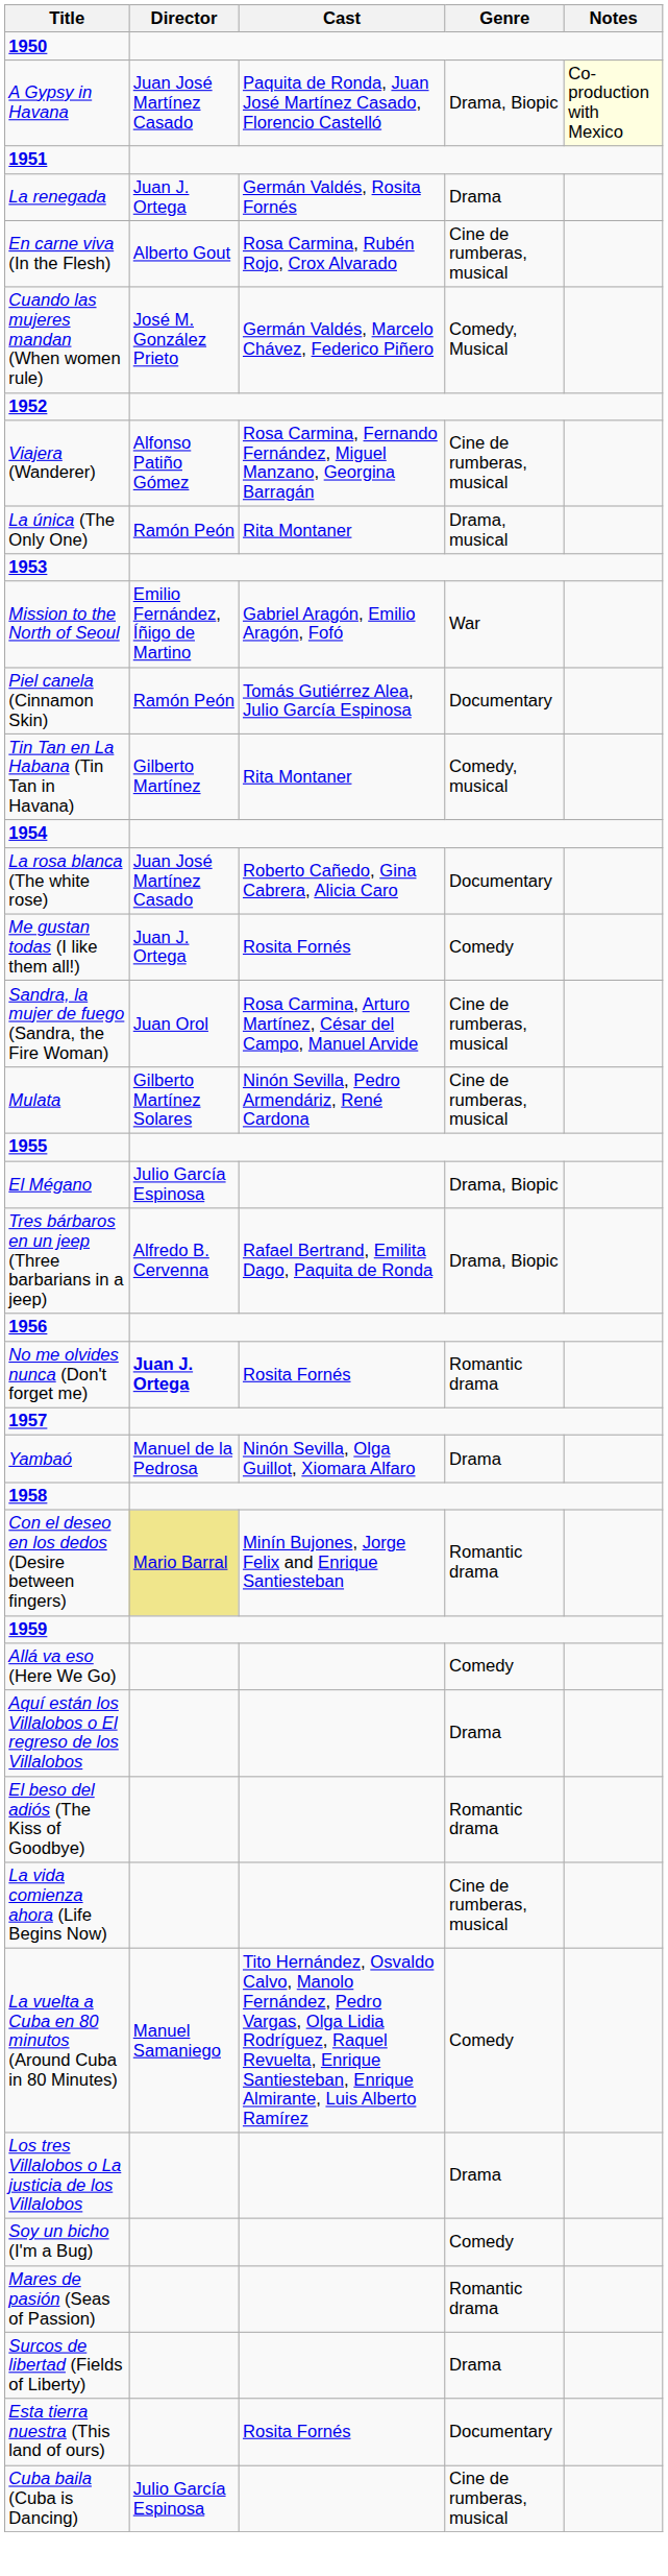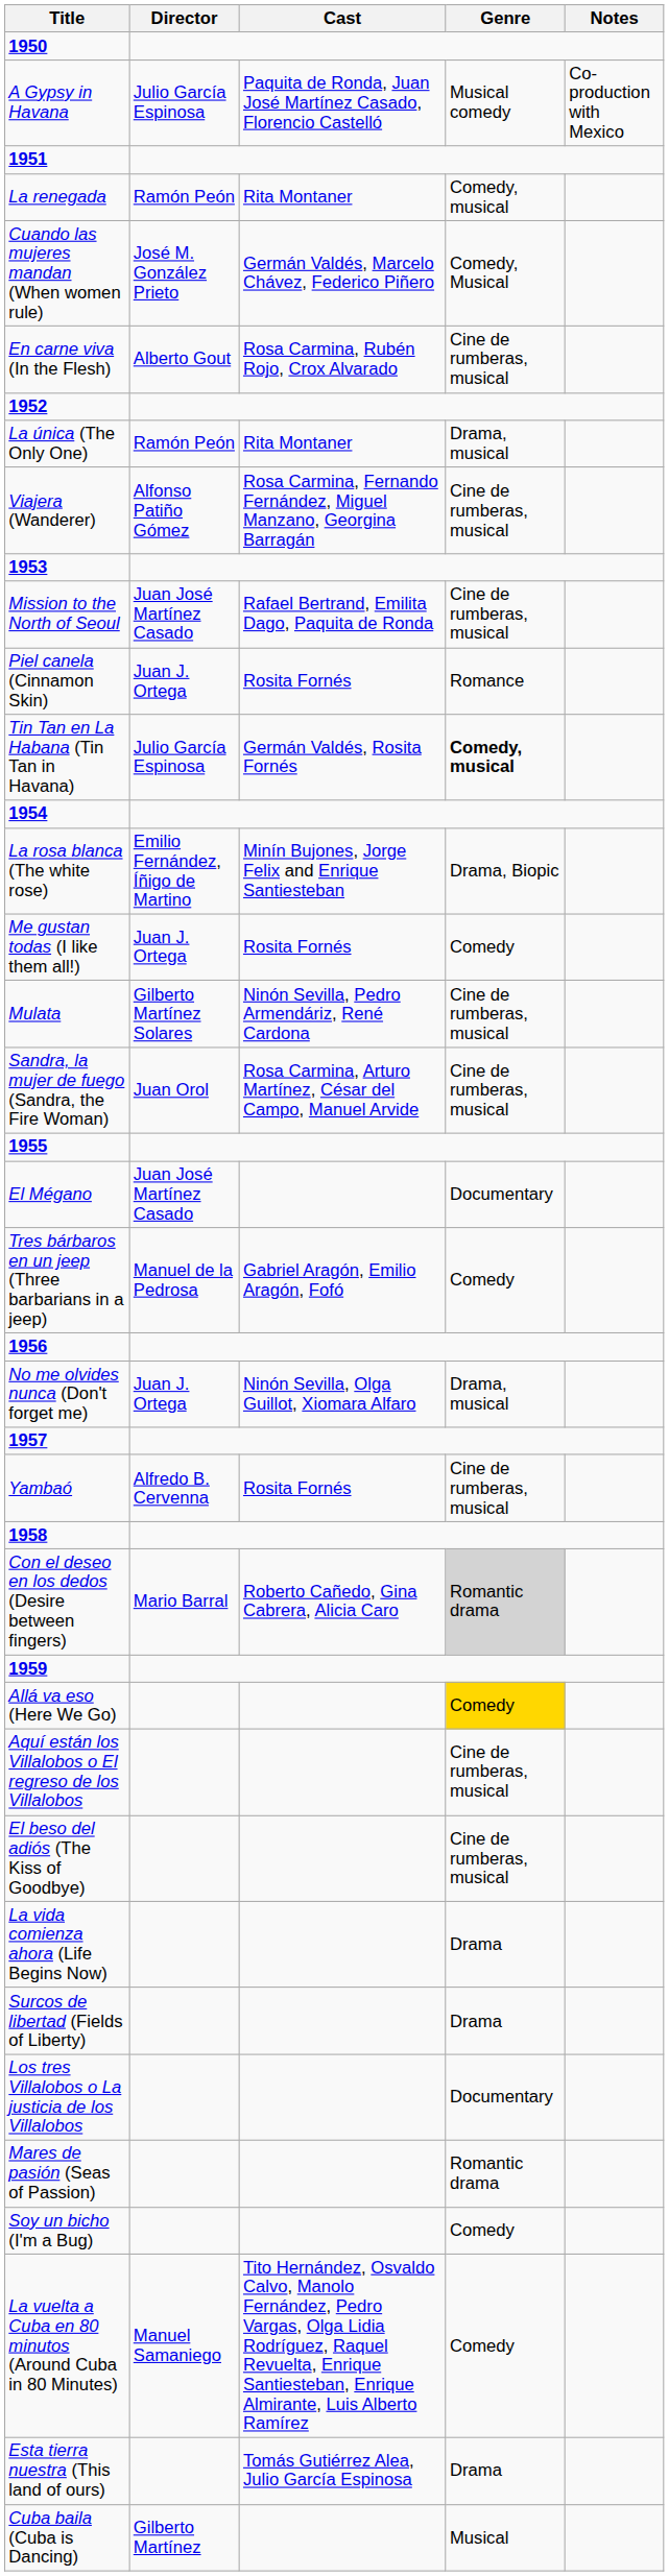 <table class="wikitable">
 <tr>
 <th>Title</th>
 <th>Director</th>
 <th>Cast</th>
 <th>Genre</th>
 <th>Notes</th>
 </tr>
 <tr>
 <td><strong><a href='#'>1950</a></strong></td>
 </tr>
 <tr>
 <td><em><a href='#'>A Gypsy in Havana</a></em></td>
-<td><a href='#'>Juan José Martínez Casado</a></td>
+<td><a href='#'>Julio García Espinosa</a></td>
 <td><a href='#'>Paquita de Ronda</a>, <a href='#'>Juan José Martínez Casado</a>, <a href='#'>Florencio Castelló</a></td>
-<td>Drama, Biopic</td>
-<td style="background: lightyellow;">Co-production with Mexico</td>
+<td>Musical comedy</td>
+<td>Co-production with Mexico</td>
 </tr>
 <tr>
 <td><strong><a href='#'>1951</a></strong></td>
 </tr>
 <tr>
 <td><em><a href='#'>La renegada</a></em></td>
-<td><a href='#'>Juan J. Ortega</a></td>
-<td><a href='#'>Germán Valdés</a>, <a href='#'>Rosita Fornés</a></td>
-<td>Drama</td>
+<td><a href='#'>Ramón Peón</a></td>
+<td><a href='#'>Rita Montaner</a></td>
+<td>Comedy, musical</td>
+<td></td>
+</tr>
+<tr>
+<td><em><a href='#'>Cuando las mujeres mandan</a></em> (When women rule)</td>
+<td><a href='#'>José M. González Prieto</a></td>
+<td><a href='#'>Germán Valdés</a>, <a href='#'>Marcelo Chávez</a>, <a href='#'>Federico Piñero</a></td>
+<td>Comedy, Musical</td>
 <td></td>
 </tr>
 <tr>
 <td><em><a href='#'>En carne viva</a></em> (In the Flesh)</td>
 <td><a href='#'>Alberto Gout</a></td>
 <td><a href='#'>Rosa Carmina</a>, <a href='#'>Rubén Rojo</a>, <a href='#'>Crox Alvarado</a></td>
 <td>Cine de rumberas, musical</td>
 <td></td>
 </tr>
 <tr>
-<td><em><a href='#'>Cuando las mujeres mandan</a></em> (When women rule)</td>
-<td><a href='#'>José M. González Prieto</a></td>
-<td><a href='#'>Germán Valdés</a>, <a href='#'>Marcelo Chávez</a>, <a href='#'>Federico Piñero</a></td>
-<td>Comedy, Musical</td>
-<td></td>
+<td><strong><a href='#'>1952</a></strong></td>
 </tr>
 <tr>
-<td><strong><a href='#'>1952</a></strong></td>
+<td><em><a href='#'>La única</a></em> (The Only One)</td>
+<td><a href='#'>Ramón Peón</a></td>
+<td><a href='#'>Rita Montaner</a></td>
+<td>Drama, musical</td>
+<td></td>
 </tr>
 <tr>
 <td><em><a href='#'>Viajera</a></em> (Wanderer)</td>
 <td><a href='#'>Alfonso Patiño Gómez</a></td>
 <td><a href='#'>Rosa Carmina</a>, <a href='#'>Fernando Fernández</a>, <a href='#'>Miguel Manzano</a>, <a href='#'>Georgina Barragán</a></td>
 <td>Cine de rumberas, musical</td>
 <td></td>
 </tr>
 <tr>
-<td><em><a href='#'>La única</a></em> (The Only One)</td>
-<td><a href='#'>Ramón Peón</a></td>
-<td><a href='#'>Rita Montaner</a></td>
-<td>Drama, musical</td>
-<td></td>
-</tr>
-<tr>
 <td><strong><a href='#'>1953</a></strong></td>
 </tr>
 <tr>
 <td><em><a href='#'>Mission to the North of Seoul</a></em></td>
-<td><a href='#'>Emilio Fernández</a>, <a href='#'>Íñigo de Martino</a></td>
-<td><a href='#'>Gabriel Aragón</a>, <a href='#'>Emilio Aragón</a>, <a href='#'>Fofó</a></td>
-<td>War</td>
+<td><a href='#'>Juan José Martínez Casado</a></td>
+<td><a href='#'>Rafael Bertrand</a>, <a href='#'>Emilita Dago</a>, <a href='#'>Paquita de Ronda</a></td>
+<td>Cine de rumberas, musical</td>
 <td></td>
 </tr>
 <tr>
 <td><em><a href='#'>Piel canela</a></em> (Cinnamon Skin)</td>
-<td><a href='#'>Ramón Peón</a></td>
-<td><a href='#'>Tomás Gutiérrez Alea</a>, <a href='#'>Julio García Espinosa</a></td>
-<td>Documentary</td>
+<td><a href='#'>Juan J. Ortega</a></td>
+<td><a href='#'>Rosita Fornés</a></td>
+<td>Romance</td>
 <td></td>
 </tr>
 <tr>
 <td><em><a href='#'>Tin Tan en La Habana</a></em> (Tin Tan in Havana)</td>
-<td><a href='#'>Gilberto Martínez</a></td>
-<td><a href='#'>Rita Montaner</a></td>
-<td>Comedy, musical</td>
+<td><a href='#'>Julio García Espinosa</a></td>
+<td><a href='#'>Germán Valdés</a>, <a href='#'>Rosita Fornés</a></td>
+<td><strong>Comedy, musical</strong></td>
 <td></td>
 </tr>
 <tr>
 <td><strong><a href='#'>1954</a></strong></td>
 </tr>
 <tr>
 <td><em><a href='#'>La rosa blanca</a></em> (The white rose)</td>
-<td><a href='#'>Juan José Martínez Casado</a></td>
-<td><a href='#'>Roberto Cañedo</a>, <a href='#'>Gina Cabrera</a>, <a href='#'>Alicia Caro</a></td>
-<td>Documentary</td>
+<td><a href='#'>Emilio Fernández</a>, <a href='#'>Íñigo de Martino</a></td>
+<td><a href='#'>Minín Bujones</a>, <a href='#'>Jorge Felix</a> and <a href='#'>Enrique Santiesteban</a></td>
+<td>Drama, Biopic</td>
 <td></td>
 </tr>
 <tr>
 <td><em><a href='#'>Me gustan todas</a></em> (I like them all!)</td>
 <td><a href='#'>Juan J. Ortega</a></td>
 <td><a href='#'>Rosita Fornés</a></td>
 <td>Comedy</td>
 <td></td>
 </tr>
 <tr>
-<td><em><a href='#'>Sandra, la mujer de fuego</a></em> (Sandra, the Fire Woman)</td>
-<td><a href='#'>Juan Orol</a></td>
-<td><a href='#'>Rosa Carmina</a>, <a href='#'>Arturo Martínez</a>, <a href='#'>César del Campo</a>, <a href='#'>Manuel Arvide</a></td>
+<td><em><a href='#'>Mulata</a></em></td>
+<td><a href='#'>Gilberto Martínez Solares</a></td>
+<td><a href='#'>Ninón Sevilla</a>, <a href='#'>Pedro Armendáriz</a>, <a href='#'>René Cardona</a></td>
 <td>Cine de rumberas, musical</td>
 <td></td>
 </tr>
 <tr>
-<td><em><a href='#'>Mulata</a></em></td>
-<td><a href='#'>Gilberto Martínez Solares</a></td>
-<td><a href='#'>Ninón Sevilla</a>, <a href='#'>Pedro Armendáriz</a>, <a href='#'>René Cardona</a></td>
+<td><em><a href='#'>Sandra, la mujer de fuego</a></em> (Sandra, the Fire Woman)</td>
+<td><a href='#'>Juan Orol</a></td>
+<td><a href='#'>Rosa Carmina</a>, <a href='#'>Arturo Martínez</a>, <a href='#'>César del Campo</a>, <a href='#'>Manuel Arvide</a></td>
 <td>Cine de rumberas, musical</td>
 <td></td>
 </tr>
 <tr>
 <td><strong><a href='#'>1955</a></strong></td>
 </tr>
 <tr>
 <td><em><a href='#'>El Mégano</a></em></td>
-<td><a href='#'>Julio García Espinosa</a></td>
+<td><a href='#'>Juan José Martínez Casado</a></td>
 <td></td>
-<td>Drama, Biopic</td>
+<td>Documentary</td>
 <td></td>
 </tr>
 <tr>
 <td><em><a href='#'>Tres bárbaros en un jeep</a></em> (Three barbarians in a jeep)</td>
-<td><a href='#'>Alfredo B. Cervenna</a></td>
-<td><a href='#'>Rafael Bertrand</a>, <a href='#'>Emilita Dago</a>, <a href='#'>Paquita de Ronda</a></td>
-<td>Drama, Biopic</td>
+<td><a href='#'>Manuel de la Pedrosa</a></td>
+<td><a href='#'>Gabriel Aragón</a>, <a href='#'>Emilio Aragón</a>, <a href='#'>Fofó</a></td>
+<td>Comedy</td>
 <td></td>
 </tr>
 <tr>
 <td><strong><a href='#'>1956</a></strong></td>
 </tr>
 <tr>
 <td><em><a href='#'>No me olvides nunca</a></em> (Don't forget me)</td>
-<td><strong><a href='#'>Juan J. Ortega</a></strong></td>
-<td><a href='#'>Rosita Fornés</a></td>
-<td>Romantic drama</td>
+<td><a href='#'>Juan J. Ortega</a></td>
+<td><a href='#'>Ninón Sevilla</a>, <a href='#'>Olga Guillot</a>, <a href='#'>Xiomara Alfaro</a></td>
+<td>Drama, musical</td>
 <td></td>
 </tr>
 <tr>
 <td><strong><a href='#'>1957</a></strong></td>
 </tr>
 <tr>
 <td><em><a href='#'>Yambaó</a></em></td>
-<td><a href='#'>Manuel de la Pedrosa</a></td>
-<td><a href='#'>Ninón Sevilla</a>, <a href='#'>Olga Guillot</a>, <a href='#'>Xiomara Alfaro</a></td>
-<td>Drama</td>
+<td><a href='#'>Alfredo B. Cervenna</a></td>
+<td><a href='#'>Rosita Fornés</a></td>
+<td>Cine de rumberas, musical</td>
 <td></td>
 </tr>
 <tr>
 <td><strong><a href='#'>1958</a></strong></td>
 </tr>
 <tr>
 <td><em><a href='#'>Con el deseo en los dedos</a></em> (Desire between fingers)</td>
-<td style="background: khaki;"><a href='#'>Mario Barral</a></td>
-<td><a href='#'>Minín Bujones</a>, <a href='#'>Jorge Felix</a> and <a href='#'>Enrique Santiesteban</a></td>
-<td>Romantic drama</td>
+<td><a href='#'>Mario Barral</a></td>
+<td><a href='#'>Roberto Cañedo</a>, <a href='#'>Gina Cabrera</a>, <a href='#'>Alicia Caro</a></td>
+<td style="background: lightgrey;">Romantic drama</td>
 <td></td>
 </tr>
 <tr>
 <td><strong><a href='#'>1959</a></strong></td>
 </tr>
 <tr>
 <td><em><a href='#'>Allá va eso</a></em> (Here We Go)</td>
 <td></td>
 <td></td>
-<td>Comedy</td>
+<td style="background: gold;">Comedy</td>
 <td></td>
 </tr>
 <tr>
 <td><em><a href='#'>Aquí están los Villalobos o El regreso de los Villalobos</a></em></td>
 <td></td>
 <td></td>
-<td>Drama</td>
+<td>Cine de rumberas, musical</td>
 <td></td>
 </tr>
 <tr>
 <td><em><a href='#'>El beso del adiós</a></em> (The Kiss of Goodbye)</td>
 <td></td>
 <td></td>
-<td>Romantic drama</td>
+<td>Cine de rumberas, musical</td>
 <td></td>
 </tr>
 <tr>
 <td><em><a href='#'>La vida comienza ahora</a></em> (Life Begins Now)</td>
 <td></td>
 <td></td>
-<td>Cine de rumberas, musical</td>
+<td>Drama</td>
+<td></td>
+</tr>
+<tr>
+<td><em><a href='#'>Surcos de libertad</a></em> (Fields of Liberty)</td>
+<td></td>
+<td></td>
+<td>Drama</td>
+<td></td>
+</tr>
+<tr>
+<td><em><a href='#'>Los tres Villalobos o La justicia de los Villalobos</a></em></td>
+<td></td>
+<td></td>
+<td>Documentary</td>
+<td></td>
+</tr>
+<tr>
+<td><em><a href='#'>Mares de pasión</a></em> (Seas of Passion)</td>
+<td></td>
+<td></td>
+<td>Romantic drama</td>
+<td></td>
+</tr>
+<tr>
+<td><em><a href='#'>Soy un bicho</a></em> (I'm a Bug)</td>
+<td></td>
+<td></td>
+<td>Comedy</td>
 <td></td>
 </tr>
 <tr>
 <td><em><a href='#'>La vuelta a Cuba en 80 minutos</a></em> (Around Cuba in 80 Minutes)</td>
 <td><a href='#'>Manuel Samaniego</a></td>
 <td><a href='#'>Tito Hernández</a>, <a href='#'>Osvaldo Calvo</a>, <a href='#'>Manolo Fernández</a>, <a href='#'>Pedro Vargas</a>, <a href='#'>Olga Lidia Rodríguez</a>, <a href='#'>Raquel Revuelta</a>, <a href='#'>Enrique Santiesteban</a>, <a href='#'>Enrique Almirante</a>, <a href='#'>Luis Alberto Ramírez</a></td>
 <td>Comedy</td>
 <td></td>
 </tr>
 <tr>
-<td><em><a href='#'>Los tres Villalobos o La justicia de los Villalobos</a></em></td>
+<td><em><a href='#'>Esta tierra nuestra</a></em> (This land of ours)</td>
 <td></td>
-<td></td>
+<td><a href='#'>Tomás Gutiérrez Alea</a>, <a href='#'>Julio García Espinosa</a></td>
 <td>Drama</td>
 <td></td>
 </tr>
 <tr>
-<td><em><a href='#'>Soy un bicho</a></em> (I'm a Bug)</td>
+<td><em><a href='#'>Cuba baila</a></em> (Cuba is Dancing)</td>
+<td><a href='#'>Gilberto Martínez</a></td>
 <td></td>
-<td></td>
-<td>Comedy</td>
-<td></td>
-</tr>
-<tr>
-<td><em><a href='#'>Mares de pasión</a></em> (Seas of Passion)</td>
-<td></td>
-<td></td>
-<td>Romantic drama</td>
-<td></td>
-</tr>
-<tr>
-<td><em><a href='#'>Surcos de libertad</a></em> (Fields of Liberty)</td>
-<td></td>
-<td></td>
-<td>Drama</td>
-<td></td>
-</tr>
-<tr>
-<td><em><a href='#'>Esta tierra nuestra</a></em> (This land of ours)</td>
-<td></td>
-<td><a href='#'>Rosita Fornés</a></td>
-<td>Documentary</td>
-<td></td>
-</tr>
-<tr>
-<td><em><a href='#'>Cuba baila</a></em> (Cuba is Dancing)</td>
-<td><a href='#'>Julio García Espinosa</a></td>
-<td></td>
-<td>Cine de rumberas, musical</td>
+<td>Musical</td>
 <td></td>
 </tr>
 </table>
